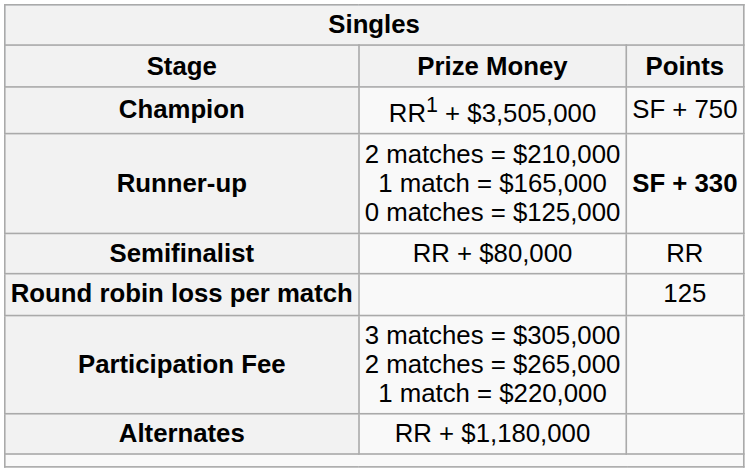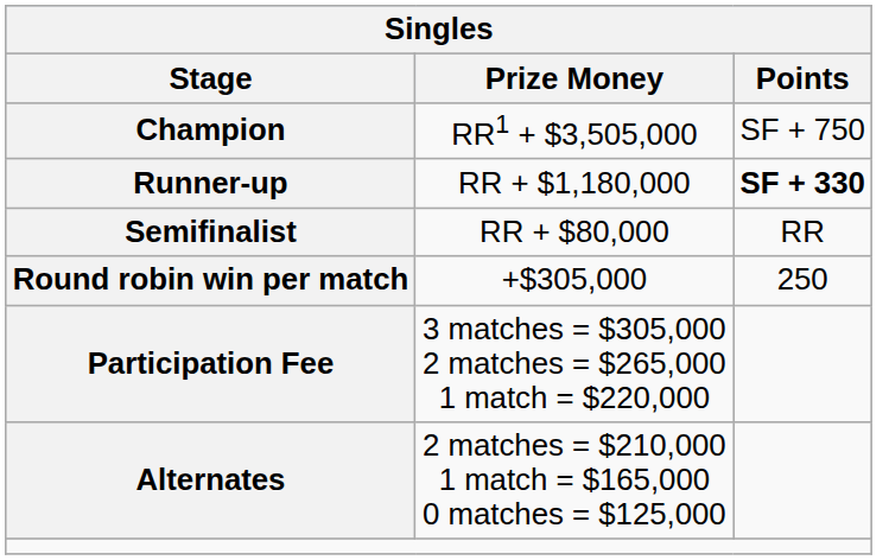 <table class=wikitable style=text-align:center>
 <tr style="background:#d1e4fd;">
 <th colspan=3>Singles</th>
 </tr>
 <tr style="background:#d1e4fd;">
 <th>Stage</th>
 <th>Prize Money</th>
 <th>Points</th>
 </tr>
 <tr>
 <th>Champion</th>
 <td>RR<sup>1</sup> + $3,505,000</td>
 <td>SF + 750</td>
 </tr>
 <tr>
 <th>Runner-up</th>
-<td>2 matches = $210,000<br>1 match = $165,000<br>0 matches = $125,000</td>
+<td>RR + $1,180,000</td>
 <td><strong>SF + 330</strong></td>
 </tr>
 <tr>
 <th>Semifinalist</th>
 <td>RR + $80,000</td>
 <td>RR</td>
 </tr>
 <tr>
-<th>Round robin loss per match</th>
-<td></td>
-<td>125</td>
+<th>Round robin win per match</th>
+<td>+$305,000</td>
+<td>250</td>
 </tr>
 <tr>
 <th>Participation Fee</th>
 <td>3 matches = $305,000<br>2 matches = $265,000<br>1 match = $220,000</td>
 <td></td>
 </tr>
 <tr>
 <th>Alternates</th>
-<td>RR + $1,180,000</td>
+<td>2 matches = $210,000<br>1 match = $165,000<br>0 matches = $125,000</td>
 <td></td>
 </tr>
 <tr>
 <td colspan="3" style="text-align:center;"></td>
 </tr>
 </table>
